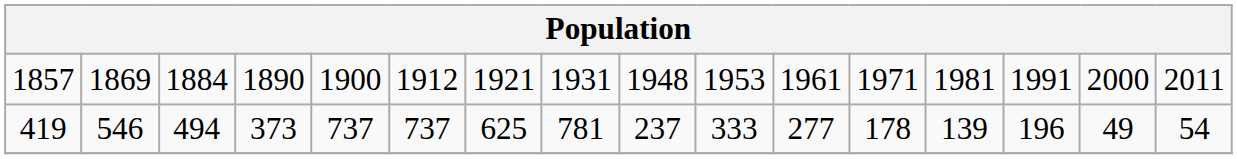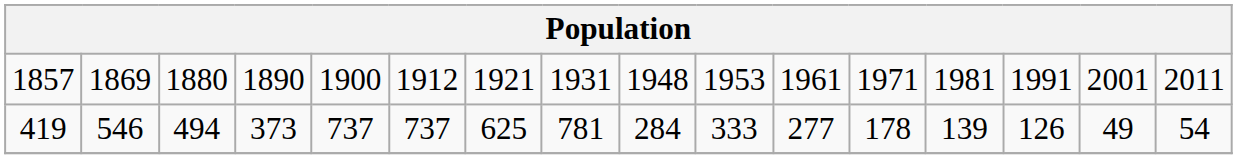 <table class="wikitable" style="margin: 0.5em auto; text-align: center;">
 <tr>
 <th colspan="16">Population</th>
 </tr>
 <tr>
 <td>1857</td>
 <td>1869</td>
-<td>1884</td>
+<td>1880</td>
 <td>1890</td>
 <td>1900</td>
 <td>1912</td>
 <td>1921</td>
 <td>1931</td>
 <td>1948</td>
 <td>1953</td>
 <td>1961</td>
 <td>1971</td>
 <td>1981</td>
 <td>1991</td>
-<td>2000</td>
+<td>2001</td>
 <td>2011</td>
 </tr>
 <tr>
 <td>419</td>
 <td>546</td>
 <td>494</td>
 <td>373</td>
 <td>737</td>
 <td>737</td>
 <td>625</td>
 <td>781</td>
-<td>237</td>
+<td>284</td>
 <td>333</td>
 <td>277</td>
 <td>178</td>
 <td>139</td>
-<td>196</td>
+<td>126</td>
 <td>49</td>
 <td>54</td>
 </tr>
 <tr>
 </tr>
 </table>
